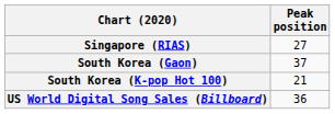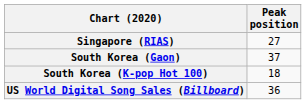 <table class="wikitable plainrowheaders" style="text-align:center">
 <tr>
 <th>Chart (2020)</th>
 <th>Peak<br>position</th>
 </tr>
 <tr>
 <th scope="row">Singapore (<a href='#'>RIAS</a>)</th>
 <td>27</td>
 </tr>
 <tr>
 <th scope="row">South Korea (<a href='#'>Gaon</a>)</th>
 <td>37</td>
 </tr>
 <tr>
 <th scope="row">South Korea (<a href='#'>K-pop Hot 100</a>)</th>
-<td>21</td>
+<td>18</td>
 </tr>
 <tr>
 <th scope="row">US <a href='#'>World Digital Song Sales</a> (<em><a href='#'>Billboard</a></em>)</th>
 <td>36</td>
 </tr>
 </table>
